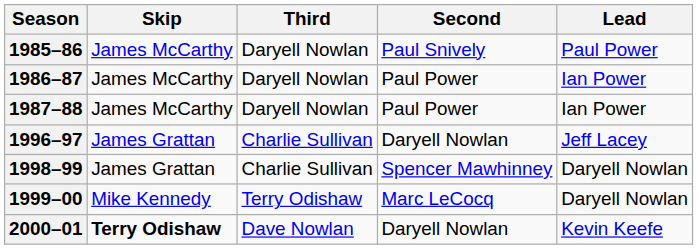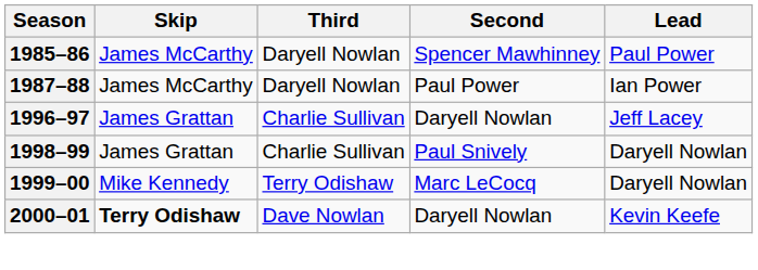 <table class="wikitable">
 <tr>
 <th scope="col">Season</th>
 <th scope="col">Skip</th>
 <th scope="col">Third</th>
 <th scope="col">Second</th>
 <th scope="col">Lead</th>
 </tr>
 <tr>
 <th scope="row">1985–86</th>
 <td><a href='#'>James McCarthy</a></td>
 <td>Daryell Nowlan</td>
-<td><a href='#'>Paul Snively</a></td>
+<td><a href='#'>Spencer Mawhinney</a></td>
 <td><a href='#'>Paul Power</a></td>
-</tr>
-<tr>
-<th scope="row">1986–87</th>
-<td>James McCarthy</td>
-<td>Daryell Nowlan</td>
-<td>Paul Power</td>
-<td><a href='#'>Ian Power</a></td>
 </tr>
 <tr>
 <th scope="row">1987–88</th>
 <td>James McCarthy</td>
 <td>Daryell Nowlan</td>
 <td>Paul Power</td>
 <td>Ian Power</td>
 </tr>
 <tr>
 <th scope="row">1996–97</th>
 <td><a href='#'>James Grattan</a></td>
 <td><a href='#'>Charlie Sullivan</a></td>
 <td>Daryell Nowlan</td>
 <td><a href='#'>Jeff Lacey</a></td>
 </tr>
 <tr>
 <th scope="row">1998–99</th>
 <td>James Grattan</td>
 <td>Charlie Sullivan</td>
-<td><a href='#'>Spencer Mawhinney</a></td>
+<td><a href='#'>Paul Snively</a></td>
 <td>Daryell Nowlan</td>
 </tr>
 <tr>
 <th scope="row">1999–00</th>
 <td><a href='#'>Mike Kennedy</a></td>
 <td><a href='#'>Terry Odishaw</a></td>
 <td><a href='#'>Marc LeCocq</a></td>
 <td>Daryell Nowlan</td>
 </tr>
 <tr>
 <th scope="row">2000–01</th>
 <td><strong>Terry Odishaw</strong></td>
 <td><a href='#'>Dave Nowlan</a></td>
 <td>Daryell Nowlan</td>
 <td><a href='#'>Kevin Keefe</a></td>
 </tr>
 </table>
